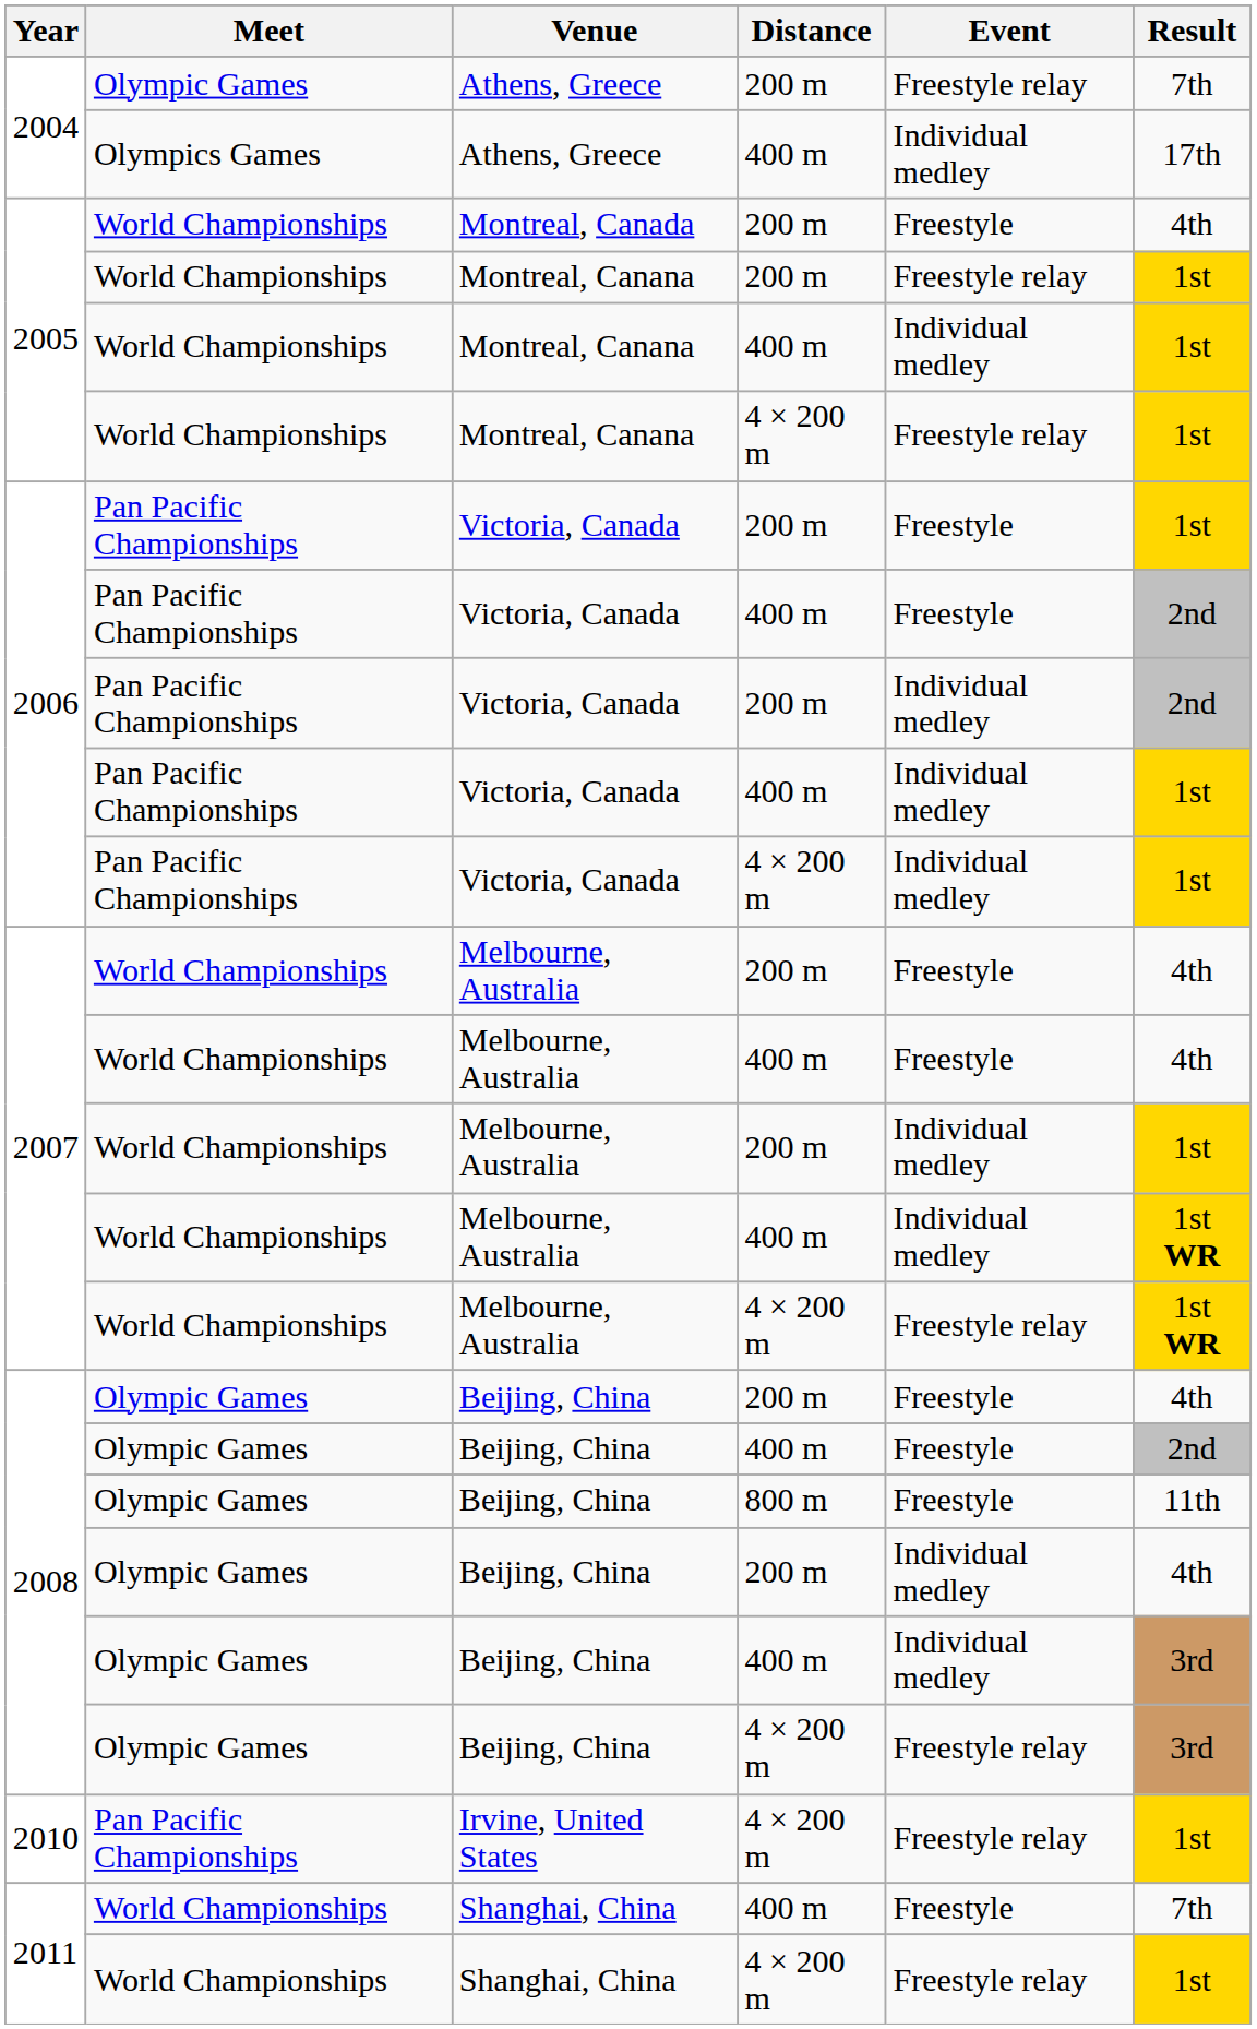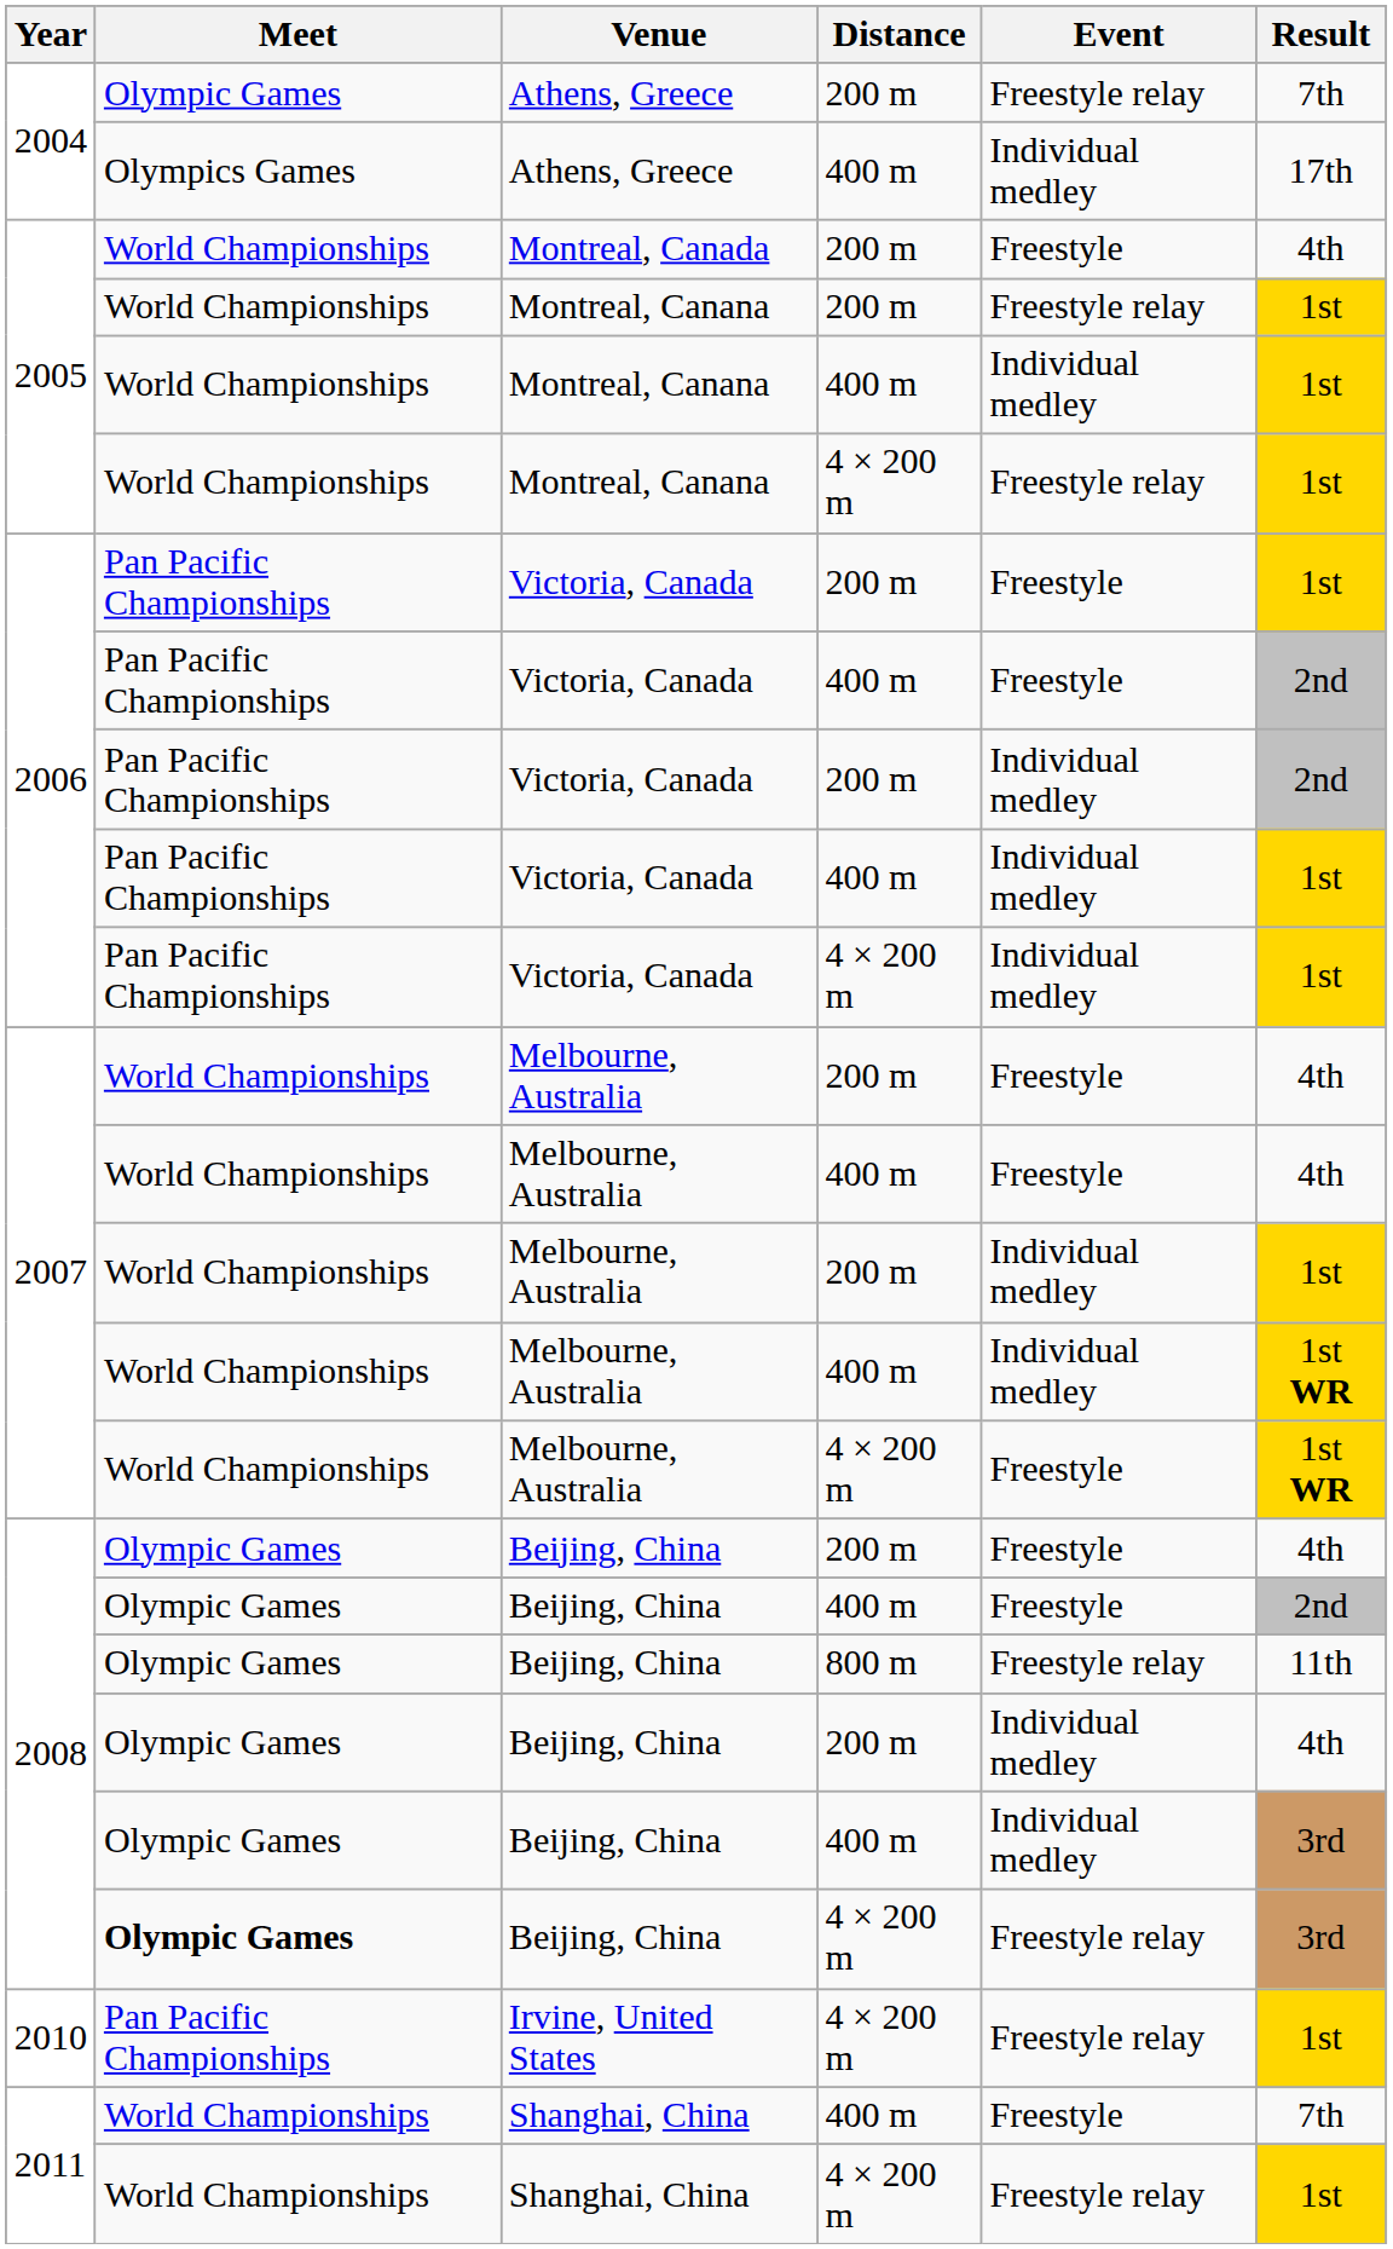 <table class=wikitable>
 <tr>
 <th>Year</th>
 <th>Meet</th>
 <th>Venue</th>
 <th>Distance</th>
 <th>Event</th>
 <th>Result</th>
 </tr>
 <tr>
 <td rowspan="2" bgcolor="ffffff">2004</td>
 <td><a href='#'>Olympic Games</a></td>
 <td><a href='#'>Athens</a>, <a href='#'>Greece</a></td>
 <td>200 m</td>
 <td>Freestyle relay</td>
 <td align="center">7th</td>
 </tr>
 <tr>
 <td>Olympics Games</td>
 <td>Athens, Greece</td>
 <td>400 m</td>
 <td>Individual medley</td>
 <td align="center">17th</td>
 </tr>
 <tr>
 <td rowspan="4" bgcolor="ffffff">2005</td>
 <td><a href='#'>World Championships</a></td>
 <td><a href='#'>Montreal</a>, <a href='#'>Canada</a></td>
 <td>200 m</td>
 <td>Freestyle</td>
 <td align="center">4th</td>
 </tr>
 <tr>
 <td>World Championships</td>
 <td>Montreal, Canana</td>
 <td>200 m</td>
 <td>Freestyle relay</td>
 <td bgcolor="gold" align="center">1st</td>
 </tr>
 <tr>
 <td>World Championships</td>
 <td>Montreal, Canana</td>
 <td>400 m</td>
 <td>Individual medley</td>
 <td bgcolor="gold" align="center">1st</td>
 </tr>
 <tr>
 <td>World Championships</td>
 <td>Montreal, Canana</td>
 <td>4 × 200 m</td>
 <td>Freestyle relay</td>
 <td bgcolor="gold" align="center">1st</td>
 </tr>
 <tr>
 <td rowspan="5" bgcolor="ffffff">2006</td>
 <td><a href='#'>Pan Pacific Championships</a></td>
 <td><a href='#'>Victoria</a>, <a href='#'>Canada</a></td>
 <td>200 m</td>
 <td>Freestyle</td>
 <td bgcolor="gold" align="center">1st</td>
 </tr>
 <tr>
 <td>Pan Pacific Championships</td>
 <td>Victoria, Canada</td>
 <td>400 m</td>
 <td>Freestyle</td>
 <td bgcolor="silver" align="center">2nd</td>
 </tr>
 <tr>
 <td>Pan Pacific Championships</td>
 <td>Victoria, Canada</td>
 <td>200 m</td>
 <td>Individual medley</td>
 <td bgcolor="silver" align="center">2nd</td>
 </tr>
 <tr>
 <td>Pan Pacific Championships</td>
 <td>Victoria, Canada</td>
 <td>400 m</td>
 <td>Individual medley</td>
 <td bgcolor="gold" align="center">1st</td>
 </tr>
 <tr>
 <td>Pan Pacific Championships</td>
 <td>Victoria, Canada</td>
 <td>4 × 200 m</td>
 <td>Individual medley</td>
 <td bgcolor="gold" align="center">1st</td>
 </tr>
 <tr>
 <td rowspan="5" bgcolor="ffffff">2007</td>
 <td><a href='#'>World Championships</a></td>
 <td><a href='#'>Melbourne</a>, <a href='#'>Australia</a></td>
 <td>200 m</td>
 <td>Freestyle</td>
 <td align="center">4th</td>
 </tr>
 <tr>
 <td>World Championships</td>
 <td>Melbourne, Australia</td>
 <td>400 m</td>
 <td>Freestyle</td>
 <td align="center">4th</td>
 </tr>
 <tr>
 <td>World Championships</td>
 <td>Melbourne, Australia</td>
 <td>200 m</td>
 <td>Individual medley</td>
 <td bgcolor="gold" align="center">1st</td>
 </tr>
 <tr>
 <td>World Championships</td>
 <td>Melbourne, Australia</td>
 <td>400 m</td>
 <td>Individual medley</td>
 <td bgcolor="gold" align="center">1st <strong>WR</strong></td>
 </tr>
 <tr>
 <td>World Championships</td>
 <td>Melbourne, Australia</td>
 <td>4 × 200 m</td>
-<td>Freestyle relay</td>
+<td>Freestyle</td>
 <td bgcolor="gold" align="center">1st <strong>WR</strong></td>
 </tr>
 <tr>
 <td rowspan="6" bgcolor="ffffff">2008</td>
 <td><a href='#'>Olympic Games</a></td>
 <td><a href='#'>Beijing</a>, <a href='#'>China</a></td>
 <td>200 m</td>
 <td>Freestyle</td>
 <td align="center">4th</td>
 </tr>
 <tr>
 <td>Olympic Games</td>
 <td>Beijing, China</td>
 <td>400 m</td>
 <td>Freestyle</td>
 <td bgcolor="silver" align="center">2nd</td>
 </tr>
 <tr>
 <td>Olympic Games</td>
 <td>Beijing, China</td>
 <td>800 m</td>
-<td>Freestyle</td>
+<td>Freestyle relay</td>
 <td align="center">11th</td>
 </tr>
 <tr>
 <td>Olympic Games</td>
 <td>Beijing, China</td>
 <td>200 m</td>
 <td>Individual medley</td>
 <td align="center">4th</td>
 </tr>
 <tr>
 <td>Olympic Games</td>
 <td>Beijing, China</td>
 <td>400 m</td>
 <td>Individual medley</td>
 <td bgcolor="cc9966" align="center">3rd</td>
 </tr>
 <tr>
-<td>Olympic Games</td>
+<td><strong>Olympic Games</strong></td>
 <td>Beijing, China</td>
 <td>4 × 200 m</td>
 <td>Freestyle relay</td>
 <td bgcolor="cc9966" align="center">3rd</td>
 </tr>
 <tr>
 <td bgcolor="ffffff">2010</td>
 <td><a href='#'>Pan Pacific Championships</a></td>
 <td><a href='#'>Irvine</a>, <a href='#'>United States</a></td>
 <td>4 × 200 m</td>
 <td>Freestyle relay</td>
 <td bgcolor="gold" align="center">1st</td>
 </tr>
 <tr>
 <td rowspan="2" bgcolor="ffffff">2011</td>
 <td><a href='#'>World Championships</a></td>
 <td><a href='#'>Shanghai</a>, <a href='#'>China</a></td>
 <td>400 m</td>
 <td>Freestyle</td>
 <td align="center">7th</td>
 </tr>
 <tr>
 <td>World Championships</td>
 <td>Shanghai, China</td>
 <td>4 × 200 m</td>
 <td>Freestyle relay</td>
 <td bgcolor="gold" align="center">1st</td>
 </tr>
 </table>
